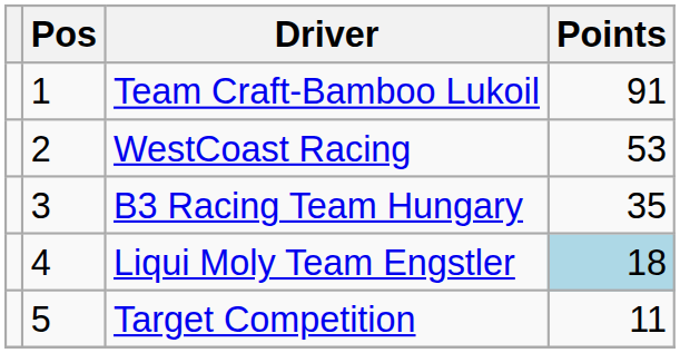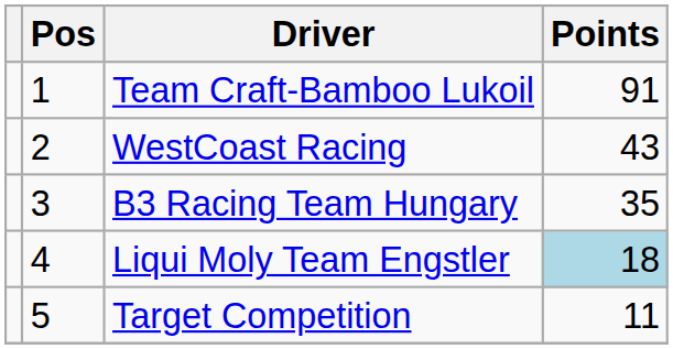 <table class="wikitable" style="font-size: 95%;">
 <tr>
 <th></th>
 <th>Pos</th>
 <th>Driver</th>
 <th>Points</th>
 </tr>
 <tr>
 <td align="left"></td>
 <td>1</td>
 <td> <a href='#'>Team Craft-Bamboo Lukoil</a></td>
 <td align="right">91</td>
 </tr>
 <tr>
 <td align="left"></td>
 <td>2</td>
 <td> <a href='#'>WestCoast Racing</a></td>
-<td align="right">53</td>
+<td align="right">43</td>
 </tr>
 <tr>
 <td align="left"></td>
 <td>3</td>
 <td> <a href='#'>B3 Racing Team Hungary</a></td>
 <td align="right">35</td>
 </tr>
 <tr>
 <td align="left"></td>
 <td>4</td>
 <td> <a href='#'>Liqui Moly Team Engstler</a></td>
 <td align="right" style="background: lightblue;">18</td>
 </tr>
 <tr>
 <td align="left"></td>
 <td>5</td>
 <td> <a href='#'>Target Competition</a></td>
 <td align="right">11</td>
 </tr>
 <tr>
 </tr>
 </table>
